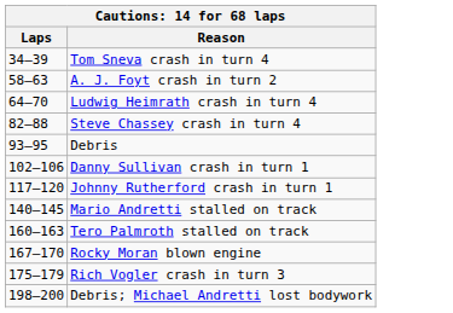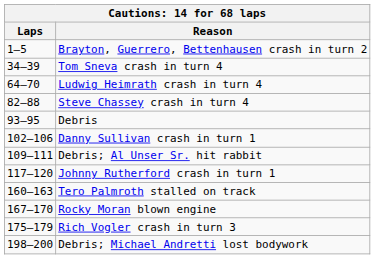 <table class="wikitable">
 <tr>
 <th colspan=2>Cautions: 14 for 68 laps</th>
 </tr>
 <tr>
 <th>Laps</th>
 <th>Reason</th>
 </tr>
 <tr>
+<td>1–5</td>
+<td><a href='#'>Brayton</a>, <a href='#'>Guerrero</a>, <a href='#'>Bettenhausen</a> crash in turn 2</td>
+</tr>
+<tr>
 <td>34–39</td>
 <td><a href='#'>Tom Sneva</a> crash in turn 4</td>
-</tr>
-<tr>
-<td>58–63</td>
-<td><a href='#'>A. J. Foyt</a> crash in turn 2</td>
 </tr>
 <tr>
 <td>64–70</td>
 <td><a href='#'>Ludwig Heimrath</a> crash in turn 4</td>
 </tr>
 <tr>
 <td>82–88</td>
 <td><a href='#'>Steve Chassey</a> crash in turn 4</td>
 </tr>
 <tr>
 <td>93–95</td>
 <td>Debris</td>
 </tr>
 <tr>
 <td>102–106</td>
 <td><a href='#'>Danny Sullivan</a> crash in turn 1</td>
 </tr>
 <tr>
+<td>109–111</td>
+<td>Debris; <a href='#'>Al Unser Sr.</a> hit rabbit</td>
+</tr>
+<tr>
 <td>117–120</td>
 <td><a href='#'>Johnny Rutherford</a> crash in turn 1</td>
-</tr>
-<tr>
-<td>140–145</td>
-<td><a href='#'>Mario Andretti</a> stalled on track</td>
 </tr>
 <tr>
 <td>160–163</td>
 <td><a href='#'>Tero Palmroth</a> stalled on track</td>
 </tr>
 <tr>
 <td>167–170</td>
 <td><a href='#'>Rocky Moran</a> blown engine</td>
 </tr>
 <tr>
 <td>175–179</td>
 <td><a href='#'>Rich Vogler</a> crash in turn 3</td>
 </tr>
 <tr>
 <td>198–200</td>
 <td>Debris; <a href='#'>Michael Andretti</a> lost bodywork</td>
 </tr>
 </table>
